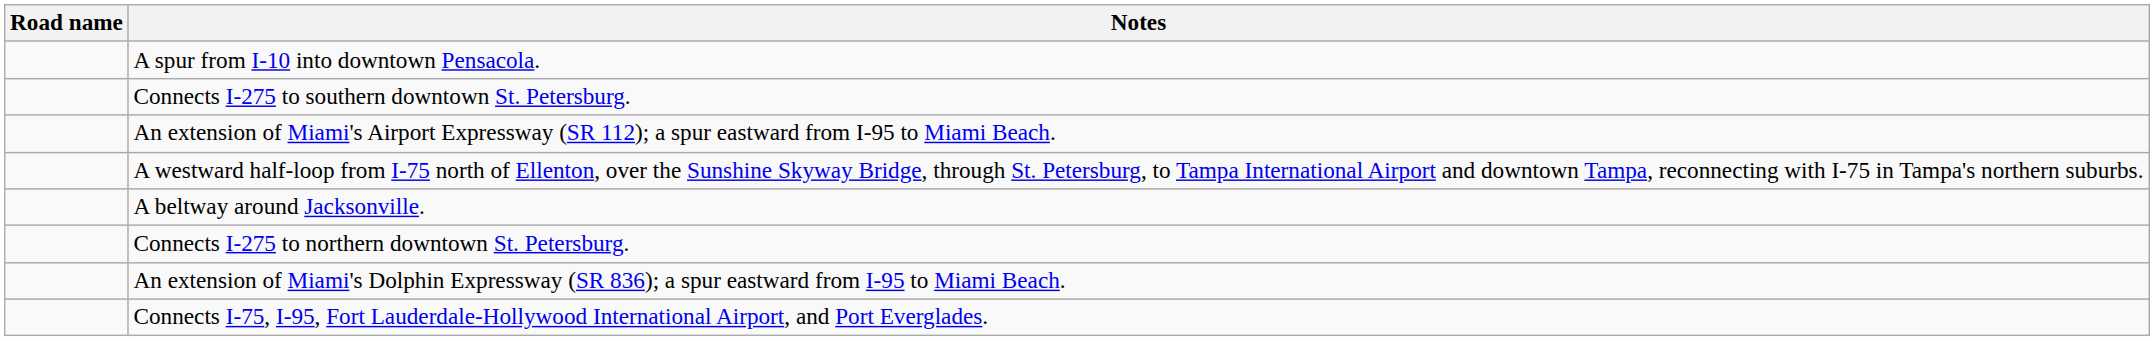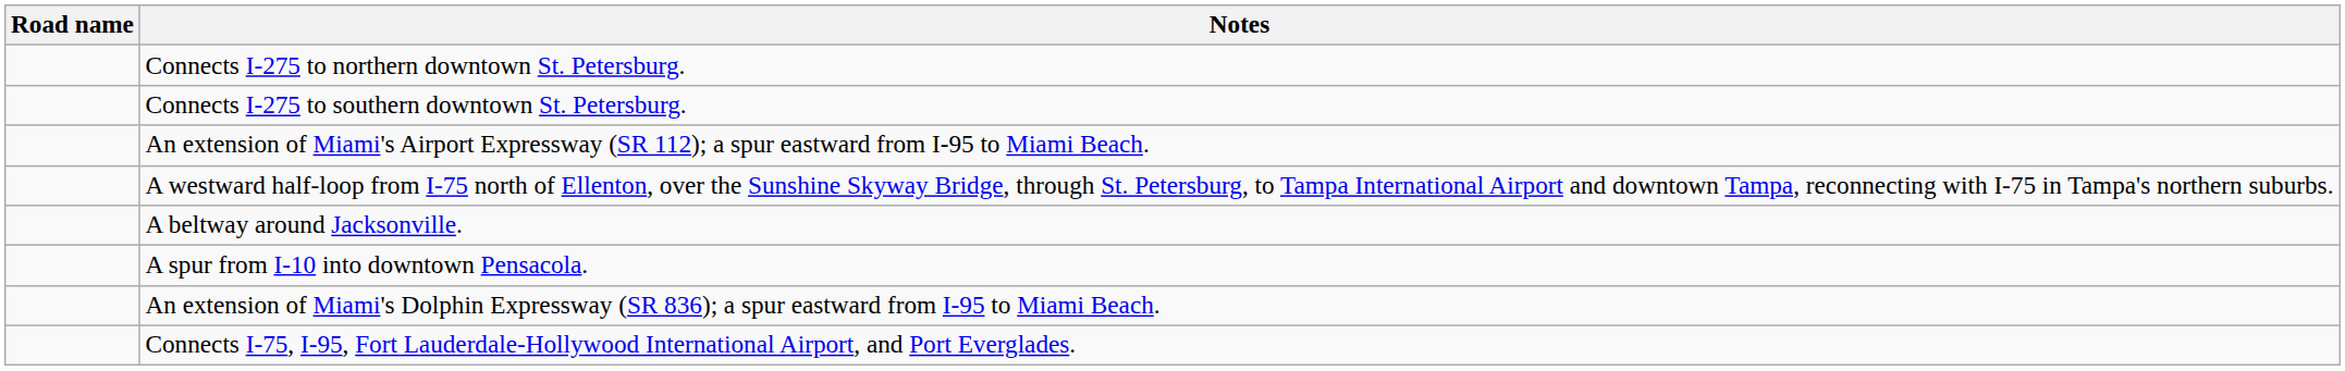 <table class="wikitable">
 <tr>
 <th scope="col">Road name</th>
 <th scope="col">Notes</th>
 </tr>
 <tr>
 <td></td>
-<td>A spur from <a href='#'>I-10</a> into downtown <a href='#'>Pensacola</a>.</td>
+<td>Connects <a href='#'>I-275</a> to northern downtown <a href='#'>St. Petersburg</a>.</td>
 </tr>
 <tr>
 <td></td>
 <td>Connects <a href='#'>I-275</a> to southern downtown <a href='#'>St. Petersburg</a>.</td>
 </tr>
 <tr>
 <td></td>
 <td>An extension of <a href='#'>Miami</a>'s Airport Expressway (<a href='#'>SR 112</a>); a spur eastward from I-95 to <a href='#'>Miami Beach</a>.</td>
 </tr>
 <tr>
 <td></td>
 <td>A  westward half-loop from <a href='#'>I-75</a> north of <a href='#'>Ellenton</a>, over the <a href='#'>Sunshine Skyway Bridge</a>, through <a href='#'>St. Petersburg</a>, to <a href='#'>Tampa International Airport</a> and downtown <a href='#'>Tampa</a>, reconnecting with I-75 in Tampa's northern suburbs.</td>
 </tr>
 <tr>
 <td></td>
 <td>A beltway around <a href='#'>Jacksonville</a>.</td>
 </tr>
 <tr>
 <td></td>
-<td>Connects <a href='#'>I-275</a> to northern downtown <a href='#'>St. Petersburg</a>.</td>
+<td>A spur from <a href='#'>I-10</a> into downtown <a href='#'>Pensacola</a>.</td>
 </tr>
 <tr>
 <td></td>
 <td>An extension of <a href='#'>Miami</a>'s Dolphin Expressway (<a href='#'>SR 836</a>); a spur eastward from <a href='#'>I-95</a> to <a href='#'>Miami Beach</a>.</td>
 </tr>
 <tr>
 <td></td>
 <td>Connects <a href='#'>I-75</a>, <a href='#'>I-95</a>, <a href='#'>Fort Lauderdale-Hollywood International Airport</a>, and <a href='#'>Port Everglades</a>.</td>
 </tr>
 </table>
